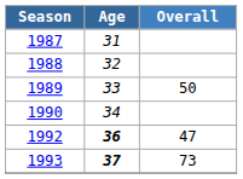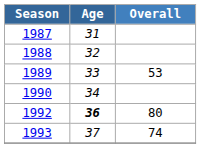 <table class="wikitable" style="font-size:95%; text-align:center; border:grey solid 1px; border-collapse:collapse; background:#ffffff;">
 <tr>
 <th style="background-color:#369; color:white; width:60px;"> Season </th>
 <th style="background-color:#369; color:white; width:40px;"> Age </th>
 <th style="background-color:#4180be; color:white; width:75px;">Overall</th>
 </tr>
 <tr>
 <td><a href='#'>1987</a></td>
 <td><em>31</em></td>
 <td></td>
 </tr>
 <tr>
 <td><a href='#'>1988</a></td>
 <td><em>32</em></td>
 <td></td>
 </tr>
 <tr>
 <td><a href='#'>1989</a></td>
 <td><em>33</em></td>
-<td>50</td>
+<td>53</td>
 </tr>
 <tr>
 <td><a href='#'>1990</a></td>
 <td><em>34</em></td>
 <td></td>
 </tr>
 <tr>
 <td><a href='#'>1992</a></td>
 <td><strong><em>36</em></strong></td>
-<td>47</td>
+<td>80</td>
 </tr>
 <tr>
 <td><a href='#'>1993</a></td>
-<td><strong><em>37</em></strong></td>
-<td>73</td>
+<td><em>37</em></td>
+<td>74</td>
 </tr>
 <tr>
 </tr>
 </table>
